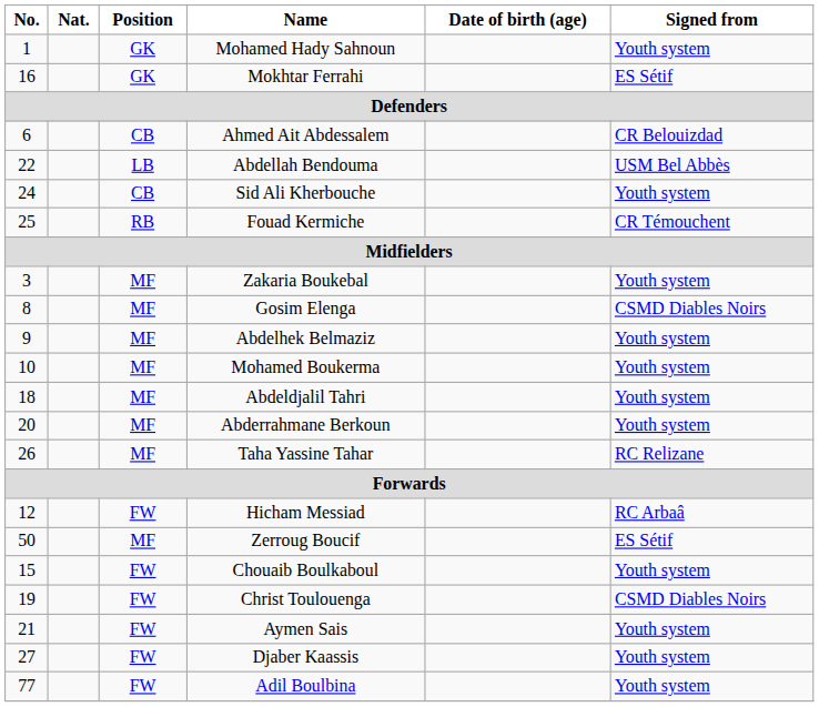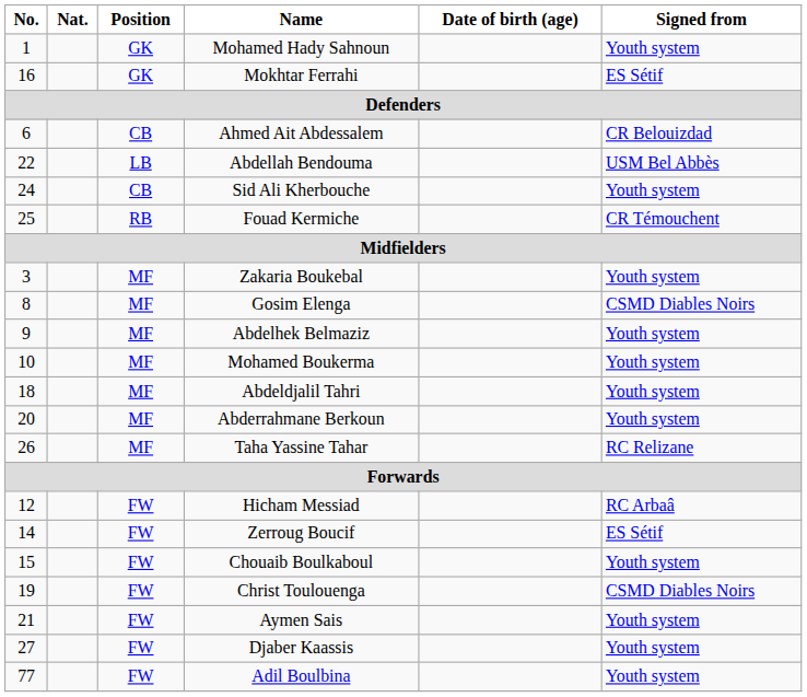 <table class="wikitable" style="text-align:center; font-size:90%; width:75%">
 <tr>
 <th style="background:white; color:black; text-align:center;">No.</th>
 <th style="background:white; color:black; text-align:center;">Nat.</th>
 <th style="background:white; color:black; text-align:center;">Position</th>
 <th style="background:white; color:black; text-align:center;">Name</th>
 <th style="background:white; color:black; text-align:center;">Date of birth (age)</th>
 <th style="background:white; color:black; text-align:center;">Signed from</th>
 </tr>
 <tr>
 <td>1</td>
 <td></td>
 <td><a href='#'>GK</a></td>
 <td>Mohamed Hady Sahnoun</td>
 <td></td>
 <td style="text-align:left"> <a href='#'>Youth system</a></td>
 </tr>
 <tr>
 <td>16</td>
 <td></td>
 <td><a href='#'>GK</a></td>
 <td>Mokhtar Ferrahi</td>
 <td></td>
 <td style="text-align:left"> <a href='#'>ES Sétif</a></td>
 </tr>
 <tr>
 <th colspan=10 style="background:#DCDCDC; text-align:center;">Defenders</th>
 </tr>
 <tr>
 <td>6</td>
 <td></td>
 <td><a href='#'>CB</a></td>
 <td>Ahmed Ait Abdessalem</td>
 <td></td>
 <td style="text-align:left"> <a href='#'>CR Belouizdad</a></td>
 </tr>
 <tr>
 <td>22</td>
 <td></td>
 <td><a href='#'>LB</a></td>
 <td>Abdellah Bendouma</td>
 <td></td>
 <td style="text-align:left"> <a href='#'>USM Bel Abbès</a></td>
 </tr>
 <tr>
 <td>24</td>
 <td></td>
 <td><a href='#'>CB</a></td>
 <td>Sid Ali Kherbouche</td>
 <td></td>
 <td style="text-align:left"> <a href='#'>Youth system</a></td>
 </tr>
 <tr>
 <td>25</td>
 <td></td>
 <td><a href='#'>RB</a></td>
 <td>Fouad Kermiche</td>
 <td></td>
 <td style="text-align:left"> <a href='#'>CR Témouchent</a></td>
 </tr>
 <tr>
 <th colspan=10 style="background:#DCDCDC; text-align:center;">Midfielders</th>
 </tr>
 <tr>
 <td>3</td>
 <td></td>
 <td><a href='#'>MF</a></td>
 <td>Zakaria Boukebal</td>
 <td></td>
 <td style="text-align:left"> <a href='#'>Youth system</a></td>
 </tr>
 <tr>
 <td>8</td>
 <td></td>
 <td><a href='#'>MF</a></td>
 <td>Gosim Elenga</td>
 <td></td>
 <td style="text-align:left"> <a href='#'>CSMD Diables Noirs</a></td>
 </tr>
 <tr>
 <td>9</td>
 <td></td>
 <td><a href='#'>MF</a></td>
 <td>Abdelhek Belmaziz</td>
 <td></td>
 <td style="text-align:left"> <a href='#'>Youth system</a></td>
 </tr>
 <tr>
 <td>10</td>
 <td></td>
 <td><a href='#'>MF</a></td>
 <td>Mohamed Boukerma</td>
 <td></td>
 <td style="text-align:left"> <a href='#'>Youth system</a></td>
 </tr>
 <tr>
 <td>18</td>
 <td></td>
 <td><a href='#'>MF</a></td>
 <td>Abdeldjalil Tahri</td>
 <td></td>
 <td style="text-align:left"> <a href='#'>Youth system</a></td>
 </tr>
 <tr>
 <td>20</td>
 <td></td>
 <td><a href='#'>MF</a></td>
 <td>Abderrahmane Berkoun</td>
 <td></td>
 <td style="text-align:left"> <a href='#'>Youth system</a></td>
 </tr>
 <tr>
 <td>26</td>
 <td></td>
 <td><a href='#'>MF</a></td>
 <td>Taha Yassine Tahar</td>
 <td></td>
 <td style="text-align:left"> <a href='#'>RC Relizane</a></td>
 </tr>
 <tr>
 <th colspan=10 style="background:#DCDCDC; text-align:center;">Forwards</th>
 </tr>
 <tr>
 <td>12</td>
 <td></td>
 <td><a href='#'>FW</a></td>
 <td>Hicham Messiad</td>
 <td></td>
 <td style="text-align:left"> <a href='#'>RC Arbaâ</a></td>
 </tr>
 <tr>
-<td>50</td>
+<td>14</td>
 <td></td>
-<td><a href='#'>MF</a></td>
+<td><a href='#'>FW</a></td>
 <td>Zerroug Boucif</td>
 <td></td>
 <td style="text-align:left"> <a href='#'>ES Sétif</a></td>
 </tr>
 <tr>
 <td>15</td>
 <td></td>
 <td><a href='#'>FW</a></td>
 <td>Chouaib Boulkaboul</td>
 <td></td>
 <td style="text-align:left"> <a href='#'>Youth system</a></td>
 </tr>
 <tr>
 <td>19</td>
 <td></td>
 <td><a href='#'>FW</a></td>
 <td>Christ Toulouenga</td>
 <td></td>
 <td style="text-align:left"> <a href='#'>CSMD Diables Noirs</a></td>
 </tr>
 <tr>
 <td>21</td>
 <td></td>
 <td><a href='#'>FW</a></td>
 <td>Aymen Sais</td>
 <td></td>
 <td style="text-align:left"> <a href='#'>Youth system</a></td>
 </tr>
 <tr>
 <td>27</td>
 <td></td>
 <td><a href='#'>FW</a></td>
 <td>Djaber Kaassis</td>
 <td></td>
 <td style="text-align:left"> <a href='#'>Youth system</a></td>
 </tr>
 <tr>
 <td>77</td>
 <td></td>
 <td><a href='#'>FW</a></td>
 <td><a href='#'>Adil Boulbina</a></td>
 <td></td>
 <td style="text-align:left"> <a href='#'>Youth system</a></td>
 </tr>
 <tr>
 </tr>
 </table>
